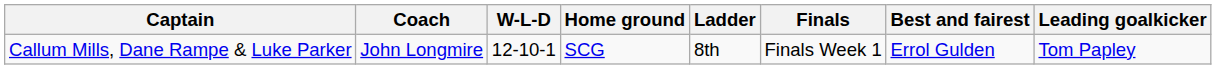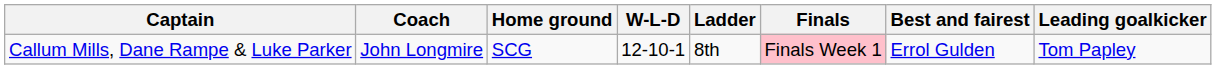 <table class="wikitable" style="font-size:90%;">
 <tr>
 <th>Captain</th>
 <th>Coach</th>
+<th>Home ground</th>
 <th>W-L-D</th>
-<th>Home ground</th>
 <th>Ladder</th>
 <th>Finals</th>
 <th>Best and fairest</th>
 <th>Leading goalkicker</th>
 </tr>
 <tr>
 <td><a href='#'>Callum Mills</a>, <a href='#'>Dane Rampe</a> & <a href='#'>Luke Parker</a></td>
 <td><a href='#'>John Longmire</a></td>
+<td><a href='#'>SCG</a></td>
 <td>12-10-1</td>
-<td><a href='#'>SCG</a></td>
 <td>8th</td>
-<td>Finals Week 1</td>
+<td style="background: pink;">Finals Week 1</td>
 <td><a href='#'>Errol Gulden</a></td>
 <td><a href='#'>Tom Papley</a></td>
 </tr>
 </table>
